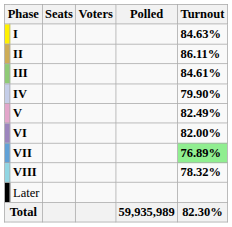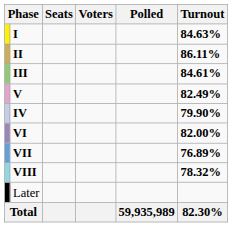 <table class="wikitable">
 <tr>
 <th colspan="2">Phase</th>
 <th>Seats</th>
 <th>Voters</th>
 <th>Polled</th>
 <th>Turnout</th>
 </tr>
 <tr>
 <td bgcolor=#FFF101></td>
 <td><strong>I</strong></td>
 <td></td>
 <td></td>
 <td></td>
 <td><strong>84.63%</strong></td>
 </tr>
 <tr>
 <td bgcolor=#CEAD56></td>
 <td><strong>II</strong></td>
 <td></td>
 <td></td>
 <td></td>
 <td><strong>86.11%</strong></td>
 </tr>
 <tr>
 <td bgcolor=#8FCB76></td>
 <td><strong>III</strong></td>
 <td></td>
 <td></td>
 <td></td>
 <td><strong>84.61%</strong></td>
 </tr>
 <tr>
+<td bgcolor=#E3A6CB></td>
+<td><strong>V</strong></td>
+<td></td>
+<td></td>
+<td></td>
+<td><strong>82.49%</strong></td>
+</tr>
+<tr>
 <td bgcolor=#C5CEE8></td>
 <td><strong>IV</strong></td>
 <td></td>
 <td></td>
 <td></td>
 <td><strong>79.90%</strong></td>
-</tr>
-<tr>
-<td bgcolor=#E3A6CB></td>
-<td><strong>V</strong></td>
-<td></td>
-<td></td>
-<td></td>
-<td><strong>82.49%</strong></td>
 </tr>
 <tr>
 <td bgcolor=#9C85BD></td>
 <td><strong>VI</strong></td>
 <td></td>
 <td></td>
 <td></td>
 <td><strong>82.00%</strong></td>
 </tr>
 <tr>
 <td bgcolor=#61A1D7></td>
 <td><strong>VII</strong></td>
 <td></td>
 <td></td>
 <td></td>
-<td style="background: lightgreen;"><strong>76.89%</strong></td>
+<td><strong>76.89%</strong></td>
 </tr>
 <tr>
 <td bgcolor=#91D6E3></td>
 <td><strong>VIII</strong></td>
 <td></td>
 <td></td>
 <td></td>
 <td><strong>78.32%</strong></td>
 </tr>
 <tr>
 <td bgcolor=#000000></td>
 <td>Later</td>
 <td></td>
 <td></td>
 <td></td>
 <td></td>
 </tr>
 <tr>
 <th colspan="2">Total</th>
 <th></th>
 <th></th>
 <th>59,935,989</th>
 <th>82.30%</th>
 </tr>
 </table>
